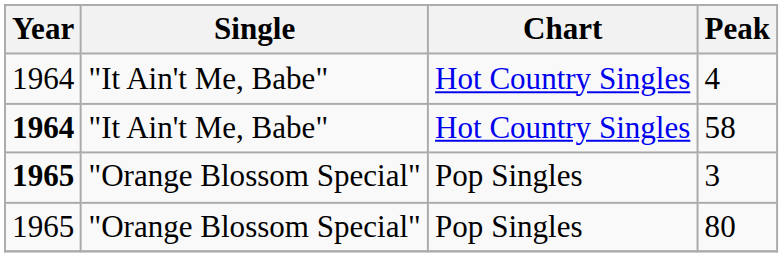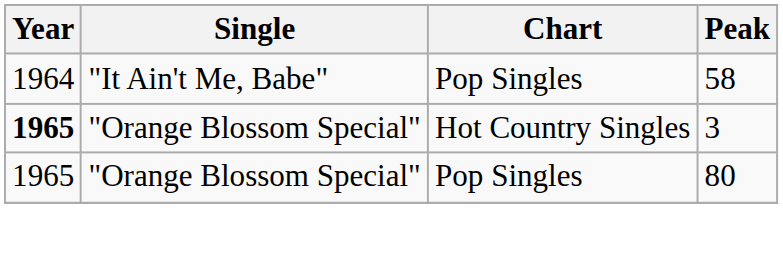 <table class="wikitable">
 <tr>
 <th align="left">Year</th>
 <th align="left">Single</th>
 <th align="left">Chart</th>
 <th align="left">Peak</th>
 </tr>
 <tr>
 <td align="left">1964</td>
 <td align="left">"It Ain't Me, Babe"</td>
-<td align="left"><a href='#'>Hot Country Singles</a></td>
-<td align="left">4</td>
-</tr>
-<tr>
-<td align="left"><strong>1964</strong></td>
-<td align="left">"It Ain't Me, Babe"</td>
-<td align="left"><a href='#'>Hot Country Singles</a></td>
+<td align="left">Pop Singles</td>
 <td align="left">58</td>
 </tr>
 <tr>
 <td align="left"><strong>1965</strong></td>
 <td align="left">"Orange Blossom Special"</td>
-<td align="left">Pop Singles</td>
+<td align="left">Hot Country Singles</td>
 <td align="left">3</td>
 </tr>
 <tr>
 <td align="left">1965</td>
 <td align="left">"Orange Blossom Special"</td>
 <td align="left">Pop Singles</td>
 <td align="left">80</td>
 </tr>
 <tr>
 </tr>
 </table>
